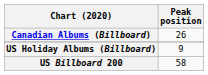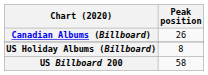 <table class="wikitable plainrowheaders" style="text-align:center">
 <tr>
 <th scope="col">Chart (2020)</th>
 <th scope="col">Peak<br>position</th>
 </tr>
 <tr>
 <th scope="row"><a href='#'>Canadian Albums</a> (<em>Billboard</em>)</th>
 <td>26</td>
 </tr>
 <tr>
 </tr>
 <tr>
 <th scope="row">US Holiday Albums (<em>Billboard</em>)</th>
-<td>9</td>
+<td>8</td>
 </tr>
 <tr>
 <th scope="row">US <em>Billboard</em> 200</th>
 <td>58</td>
 </tr>
 </table>
